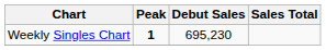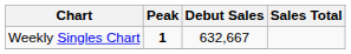 <table class="wikitable">
 <tr>
 <th style="text-align:center;">Chart</th>
 <th style="text-align:center;">Peak</th>
 <th style="text-align:center;">Debut Sales</th>
 <th style="text-align:center;">Sales Total</th>
 </tr>
 <tr>
 <td align="left">Weekly <a href='#'>Singles Chart</a></td>
 <td style="text-align:center;"><strong>1</strong></td>
-<td style="text-align:center;">695,230</td>
+<td style="text-align:center;">632,667</td>
 </tr>
 <tr>
 </tr>
 </table>
